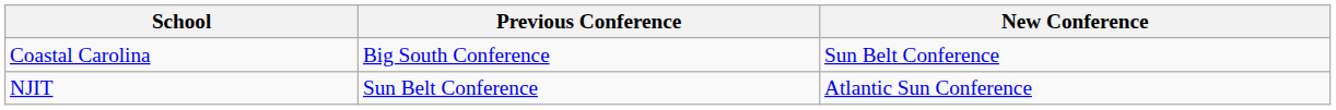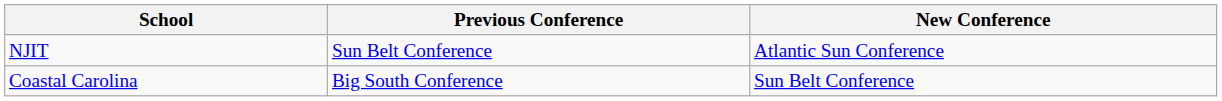 <table class="wikitable sortable" style="width:80%; text-align:center; font-size:100%; text-align:left;">
 <tr>
 <th>School</th>
 <th>Previous Conference</th>
 <th>New Conference</th>
 </tr>
 <tr>
+<td><a href='#'>NJIT</a></td>
+<td><a href='#'>Sun Belt Conference</a></td>
+<td><a href='#'>Atlantic Sun Conference</a></td>
+</tr>
+<tr>
 <td><a href='#'>Coastal Carolina</a></td>
 <td><a href='#'>Big South Conference</a></td>
 <td><a href='#'>Sun Belt Conference</a></td>
 </tr>
-<tr>
-<td><a href='#'>NJIT</a></td>
-<td><a href='#'>Sun Belt Conference</a></td>
-<td><a href='#'>Atlantic Sun Conference</a></td>
-</tr>
 </table>
